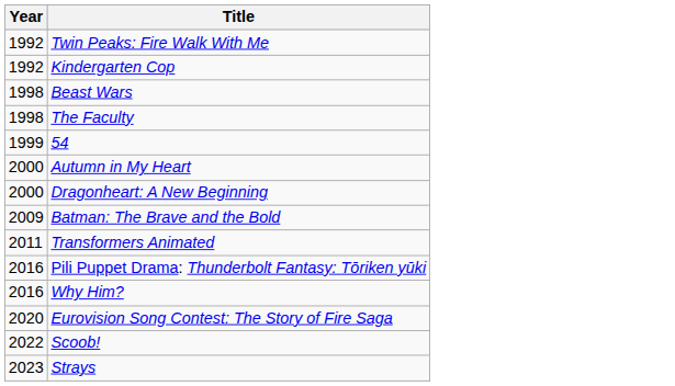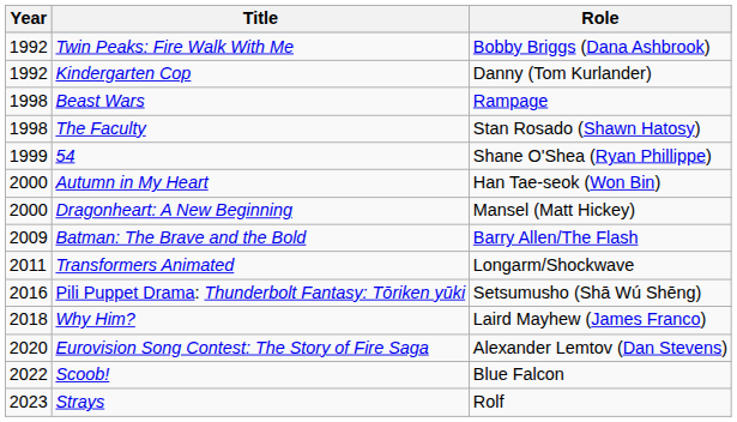 <table class="wikitable">
 <tr style="background:#b0c4de; text-align:center;">
 <th>Year</th>
 <th>Title</th>
+<th>Role</th>
 </tr>
 <tr>
 <td>1992</td>
 <td><em><a href='#'>Twin Peaks: Fire Walk With Me</a></em></td>
+<td><a href='#'>Bobby Briggs</a> (<a href='#'>Dana Ashbrook</a>)</td>
 </tr>
 <tr>
 <td>1992</td>
 <td><em><a href='#'>Kindergarten Cop</a></em></td>
+<td>Danny (Tom Kurlander)</td>
 </tr>
 <tr>
 <td>1998</td>
 <td><em><a href='#'>Beast Wars</a></em></td>
+<td><a href='#'>Rampage</a></td>
 </tr>
 <tr>
 <td>1998</td>
 <td><em><a href='#'>The Faculty</a></em></td>
+<td>Stan Rosado (<a href='#'>Shawn Hatosy</a>)</td>
 </tr>
 <tr>
 <td>1999</td>
 <td><em><a href='#'>54</a></em></td>
+<td>Shane O'Shea (<a href='#'>Ryan Phillippe</a>)</td>
 </tr>
 <tr>
 <td>2000</td>
 <td><em><a href='#'>Autumn in My Heart</a></em></td>
+<td>Han Tae-seok (<a href='#'>Won Bin</a>)</td>
 </tr>
 <tr>
 <td>2000</td>
 <td><em><a href='#'>Dragonheart: A New Beginning</a></em></td>
+<td>Mansel (Matt Hickey)</td>
 </tr>
 <tr>
 <td>2009</td>
 <td><em><a href='#'>Batman: The Brave and the Bold</a></em></td>
+<td><a href='#'>Barry Allen/The Flash</a></td>
 </tr>
 <tr>
 <td>2011</td>
 <td><em><a href='#'>Transformers Animated</a></em></td>
+<td>Longarm/Shockwave</td>
 </tr>
 <tr>
 <td>2016</td>
 <td><a href='#'>Pili Puppet Drama</a>: <em><a href='#'>Thunderbolt Fantasy: Tōriken yūki</a></em></td>
+<td>Setsumusho (Shā Wú Shēng)</td>
 </tr>
 <tr>
-<td>2016</td>
+<td>2018</td>
 <td><em><a href='#'>Why Him?</a></em></td>
+<td>Laird Mayhew (<a href='#'>James Franco</a>)</td>
 </tr>
 <tr>
 <td>2020</td>
 <td><em><a href='#'>Eurovision Song Contest: The Story of Fire Saga</a></em></td>
+<td>Alexander Lemtov (<a href='#'>Dan Stevens</a>)</td>
 </tr>
 <tr>
 <td>2022</td>
 <td><em><a href='#'>Scoob!</a></em></td>
+<td>Blue Falcon</td>
 </tr>
 <tr>
 <td>2023</td>
 <td><em><a href='#'>Strays</a></em></td>
+<td>Rolf</td>
 </tr>
 </table>
